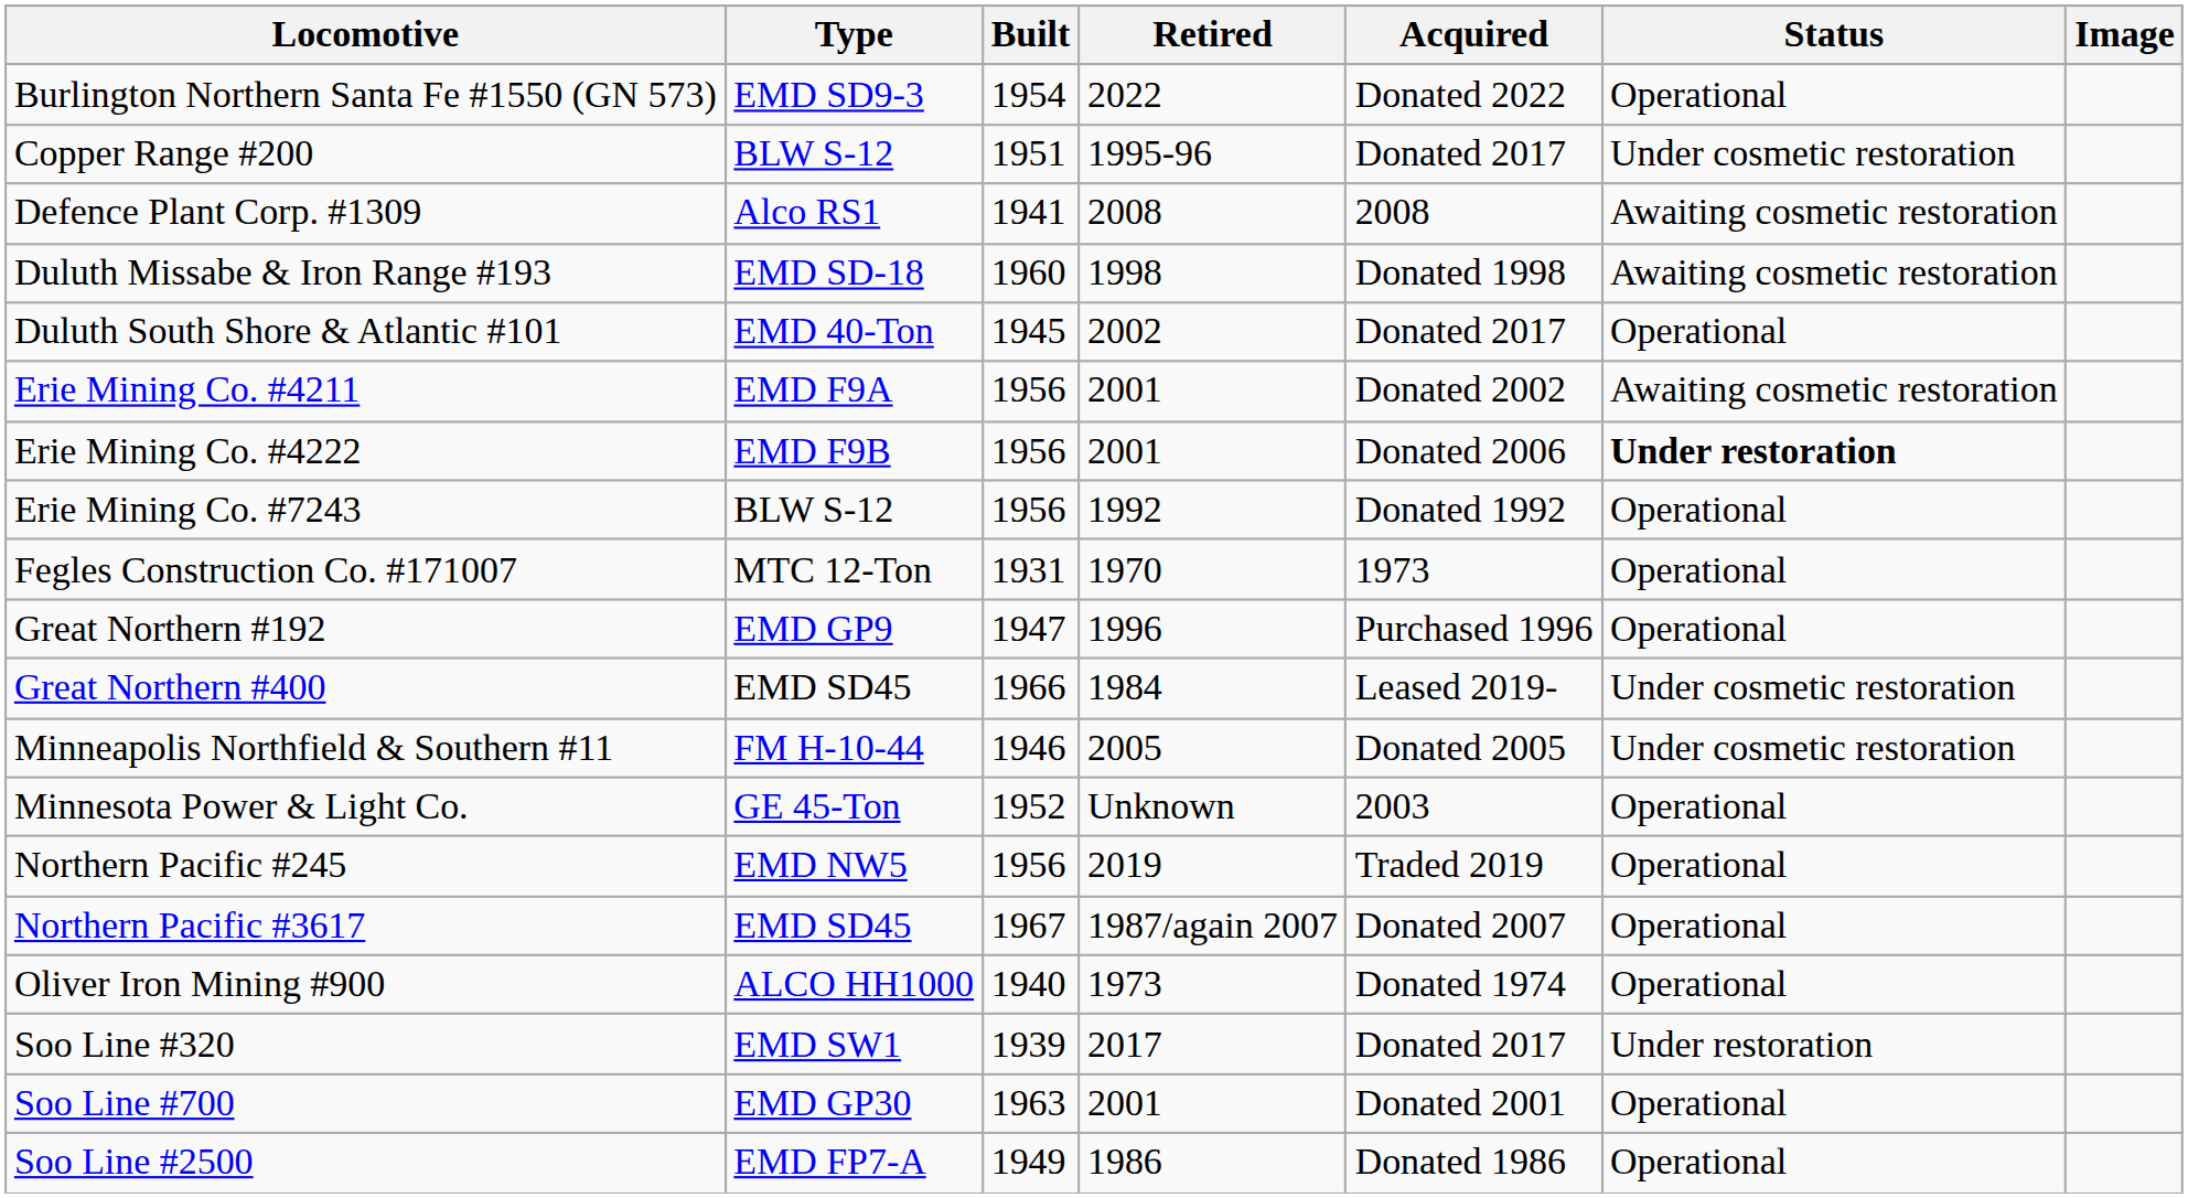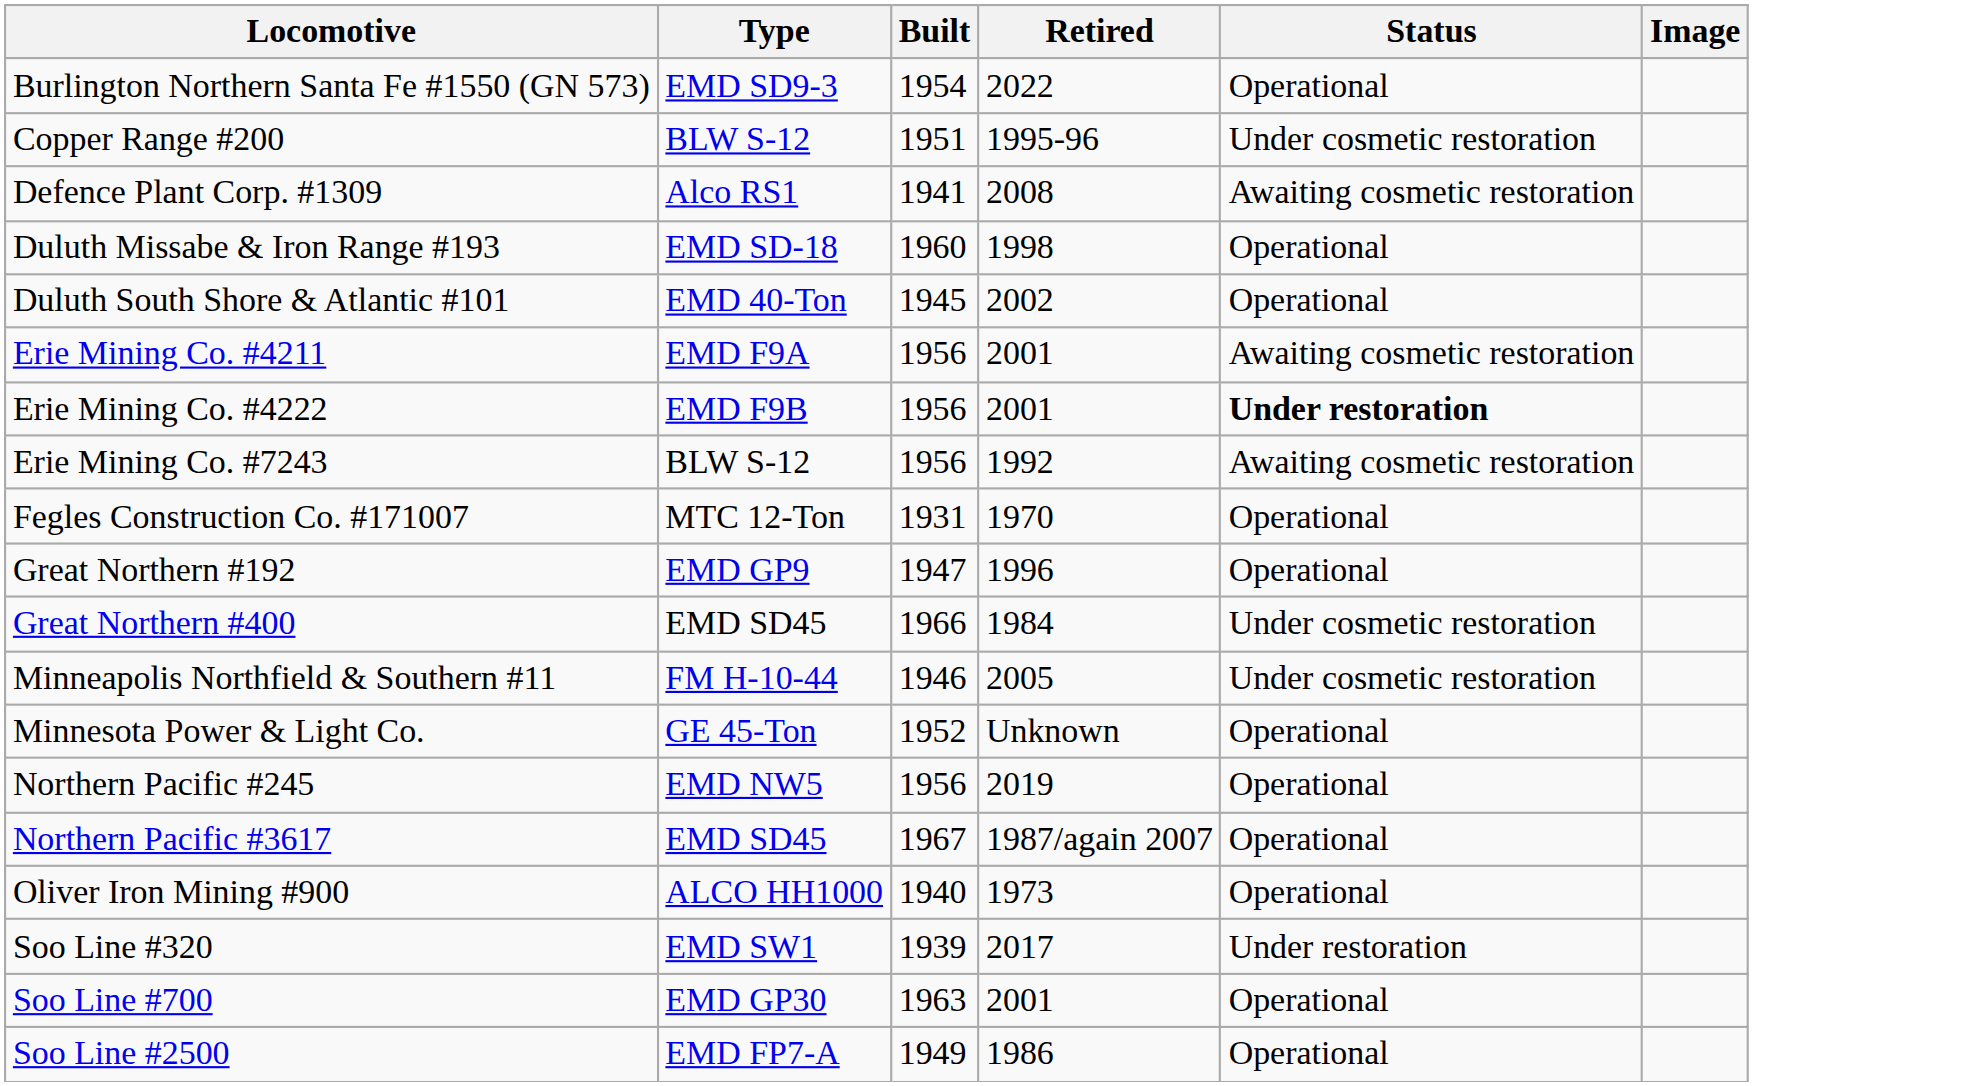 <table class="wikitable sortable">
 <tr>
 <th>Locomotive</th>
 <th class="unsortable">Type</th>
 <th>Built</th>
 <th>Retired</th>
-<th class="unsortable">Acquired</th>
 <th>Status</th>
 <th class="unsortable">Image</th>
 </tr>
 <tr>
 <td>Burlington Northern Santa Fe #1550 (GN 573)</td>
 <td EMD SD9><a href='#'>EMD SD9-3</a></td>
 <td>1954</td>
 <td>2022</td>
-<td>Donated 2022</td>
 <td>Operational</td>
 <td></td>
 </tr>
 <tr>
 <td>Copper Range #200</td>
 <td><a href='#'>BLW S-12</a></td>
 <td>1951</td>
 <td>1995-96</td>
-<td>Donated 2017</td>
 <td>Under cosmetic restoration</td>
 <td></td>
 </tr>
 <tr>
 <td>Defence Plant Corp. #1309</td>
 <td><a href='#'>Alco RS1</a></td>
 <td>1941</td>
-<td>2008</td>
 <td>2008</td>
 <td>Awaiting cosmetic restoration</td>
 <td></td>
 </tr>
 <tr>
 <td>Duluth Missabe & Iron Range #193</td>
 <td><a href='#'>EMD SD-18</a></td>
 <td>1960</td>
 <td>1998</td>
-<td>Donated 1998</td>
-<td>Awaiting cosmetic restoration</td>
+<td>Operational</td>
 <td></td>
 </tr>
 <tr>
 <td>Duluth South Shore & Atlantic #101</td>
 <td><a href='#'>EMD 40-Ton</a></td>
 <td>1945</td>
 <td>2002</td>
-<td>Donated 2017</td>
 <td>Operational</td>
 <td></td>
 </tr>
 <tr>
 <td><a href='#'>Erie Mining Co. #4211</a></td>
 <td><a href='#'>EMD F9A</a></td>
 <td>1956</td>
 <td>2001</td>
-<td>Donated 2002</td>
 <td>Awaiting cosmetic restoration</td>
 <td></td>
 </tr>
 <tr>
 <td>Erie Mining Co. #4222</td>
 <td><a href='#'>EMD F9B</a></td>
 <td>1956</td>
 <td>2001</td>
-<td>Donated 2006</td>
 <td><strong>Under restoration</strong></td>
 <td></td>
 </tr>
 <tr>
 <td>Erie Mining Co. #7243</td>
 <td>BLW S-12</td>
 <td>1956</td>
 <td>1992</td>
-<td>Donated 1992</td>
-<td>Operational</td>
+<td>Awaiting cosmetic restoration</td>
 <td></td>
 </tr>
 <tr>
 <td>Fegles Construction Co. #171007</td>
 <td>MTC 12-Ton</td>
 <td>1931</td>
 <td>1970</td>
-<td>1973</td>
 <td>Operational</td>
 <td></td>
 </tr>
 <tr>
 <td>Great Northern #192</td>
 <td><a href='#'>EMD GP9</a></td>
 <td>1947</td>
 <td>1996</td>
-<td>Purchased 1996</td>
 <td>Operational</td>
 <td></td>
 </tr>
 <tr>
 <td><a href='#'>Great Northern #400</a></td>
 <td>EMD SD45</td>
 <td>1966</td>
 <td>1984</td>
-<td>Leased 2019-</td>
 <td>Under cosmetic restoration</td>
 <td></td>
 </tr>
 <tr>
 <td>Minneapolis Northfield & Southern #11</td>
 <td><a href='#'>FM H-10-44</a></td>
 <td>1946</td>
 <td>2005</td>
-<td>Donated 2005</td>
 <td>Under cosmetic restoration</td>
 <td></td>
 </tr>
 <tr>
 <td>Minnesota Power & Light Co.</td>
 <td><a href='#'>GE 45-Ton</a></td>
 <td>1952</td>
 <td>Unknown</td>
-<td>2003</td>
 <td>Operational</td>
 <td></td>
 </tr>
 <tr>
 <td>Northern Pacific #245</td>
 <td><a href='#'>EMD NW5</a></td>
 <td>1956</td>
 <td>2019</td>
-<td>Traded 2019</td>
 <td>Operational</td>
 <td></td>
 </tr>
 <tr>
 <td><a href='#'>Northern Pacific #3617</a></td>
 <td><a href='#'>EMD SD45</a></td>
 <td>1967</td>
 <td>1987/again 2007</td>
-<td>Donated 2007</td>
 <td>Operational</td>
 <td></td>
 </tr>
 <tr>
 <td>Oliver Iron Mining #900</td>
 <td><a href='#'>ALCO HH1000</a></td>
 <td>1940</td>
 <td>1973</td>
-<td>Donated 1974</td>
 <td>Operational</td>
 <td></td>
 </tr>
 <tr>
 <td>Soo Line #320</td>
 <td><a href='#'>EMD SW1</a></td>
 <td>1939</td>
 <td>2017</td>
-<td>Donated 2017</td>
 <td>Under restoration</td>
 <td></td>
 </tr>
 <tr>
 <td><a href='#'>Soo Line #700</a></td>
 <td><a href='#'>EMD GP30</a></td>
 <td>1963</td>
 <td>2001</td>
-<td>Donated 2001</td>
 <td>Operational</td>
 <td></td>
 </tr>
 <tr>
 <td><a href='#'>Soo Line #2500</a></td>
 <td><a href='#'>EMD FP7-A</a></td>
 <td>1949</td>
 <td>1986</td>
-<td>Donated 1986</td>
 <td>Operational</td>
 <td></td>
 </tr>
 </table>
